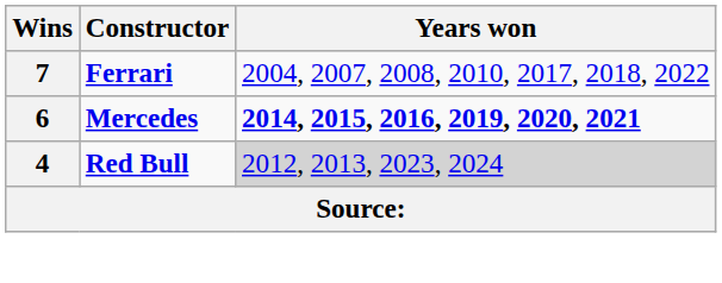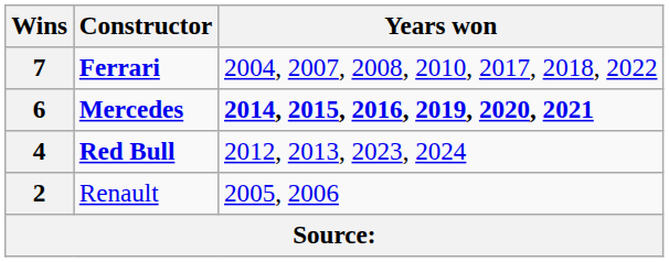 <table class="wikitable" style="font-size: 95%;">
 <tr>
 <th>Wins</th>
 <th>Constructor</th>
 <th>Years won</th>
 </tr>
 <tr>
 <th>7</th>
 <td> <strong><a href='#'>Ferrari</a></strong></td>
 <td><a href='#'>2004</a>, <a href='#'>2007</a>, <a href='#'>2008</a>, <a href='#'>2010</a>, <a href='#'>2017</a>, <a href='#'>2018</a>, <a href='#'>2022</a></td>
 </tr>
 <tr>
 <th>6</th>
 <td> <strong><a href='#'>Mercedes</a></strong></td>
 <td><strong><a href='#'>2014</a>, <a href='#'>2015</a>, <a href='#'>2016</a>, <a href='#'>2019</a>, <a href='#'>2020</a>, <a href='#'>2021</a></strong></td>
 </tr>
 <tr>
 <th>4</th>
 <td> <strong><a href='#'>Red Bull</a></strong></td>
-<td style="background: lightgrey;"><a href='#'>2012</a>, <a href='#'>2013</a>, <a href='#'>2023</a>, <a href='#'>2024</a></td>
+<td><a href='#'>2012</a>, <a href='#'>2013</a>, <a href='#'>2023</a>, <a href='#'>2024</a></td>
+</tr>
+<tr>
+<th>2</th>
+<td> <a href='#'>Renault</a></td>
+<td><a href='#'>2005</a>, <a href='#'>2006</a></td>
 </tr>
 <tr>
 <th colspan=3>Source:</th>
 </tr>
 </table>
